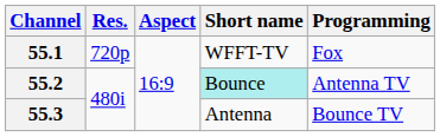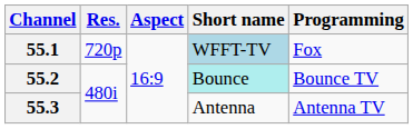 <table class="wikitable">
 <tr>
 <th><a href='#'>Channel</a></th>
 <th><a href='#'>Res.</a></th>
 <th><a href='#'>Aspect</a></th>
 <th>Short name</th>
 <th>Programming</th>
 </tr>
 <tr>
 <th scope = "row">55.1</th>
 <td><a href='#'>720p</a></td>
 <td rowspan=3><a href='#'>16:9</a></td>
-<td>WFFT-TV</td>
+<td style="background: lightblue;">WFFT-TV</td>
 <td><a href='#'>Fox</a></td>
 </tr>
 <tr>
 <th scope = "row">55.2</th>
 <td rowspan=2><a href='#'>480i</a></td>
 <td style="background: paleturquoise;">Bounce</td>
-<td><a href='#'>Antenna TV</a></td>
+<td><a href='#'>Bounce TV</a></td>
 </tr>
 <tr>
 <th scope = "row">55.3</th>
 <td>Antenna</td>
-<td><a href='#'>Bounce TV</a></td>
+<td><a href='#'>Antenna TV</a></td>
 </tr>
 </table>
